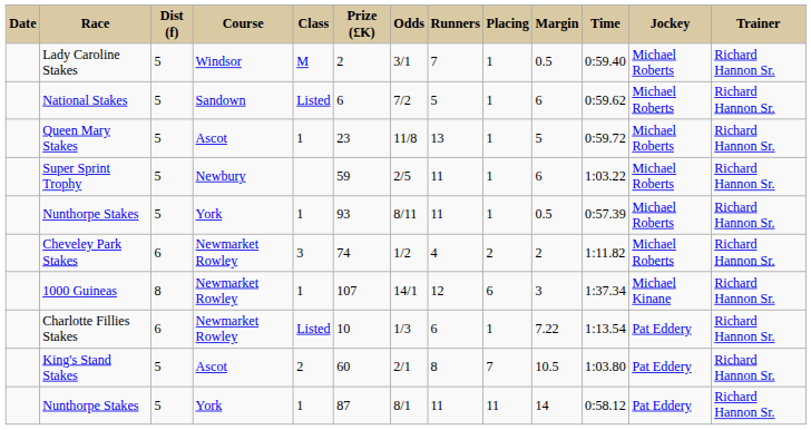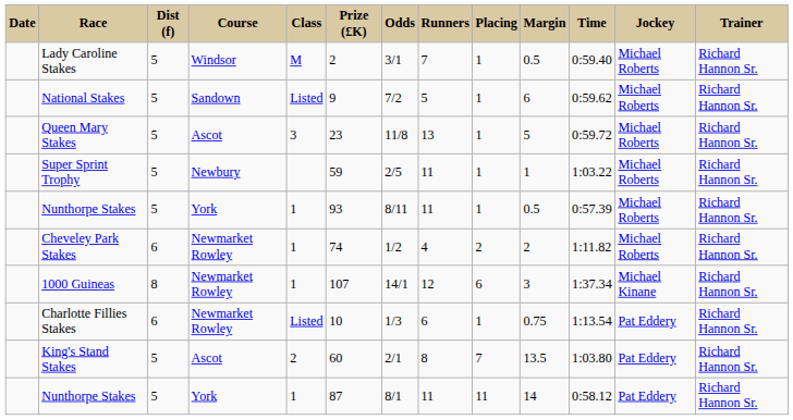 <table class = "wikitable sortable" | border="1" cellpadding="1" style="text-align:centre; margin-left:1em; float:centre; border-collapse: collapse; font-size:90%">
 <tr style="background:#dacaa4; text-align:center;">
 <th style="background:#dacaa4;">Date</th>
 <th style="background:#dacaa4;">Race</th>
 <th style="background:#dacaa4;">Dist (f)</th>
 <th style="background:#dacaa4;">Course</th>
 <th style="background:#dacaa4;">Class</th>
 <th style="background:#dacaa4;">Prize (£K)</th>
 <th style="background:#dacaa4;">Odds</th>
 <th style="background:#dacaa4;">Runners</th>
 <th style="background:#dacaa4;">Placing</th>
 <th style="background:#dacaa4;">Margin</th>
 <th style="background:#dacaa4;">Time</th>
 <th style="background:#dacaa4;">Jockey</th>
 <th style="background:#dacaa4;">Trainer</th>
 </tr>
 <tr>
 <td></td>
 <td>Lady Caroline Stakes</td>
 <td>5</td>
 <td><a href='#'>Windsor</a></td>
 <td><a href='#'>M</a></td>
 <td>2</td>
 <td>3/1</td>
 <td>7</td>
 <td>1</td>
 <td>0.5</td>
 <td>0:59.40</td>
 <td><a href='#'>Michael Roberts</a></td>
 <td><a href='#'>Richard Hannon Sr.</a></td>
 </tr>
 <tr>
 <td></td>
 <td><a href='#'>National Stakes</a></td>
 <td>5</td>
 <td><a href='#'>Sandown</a></td>
 <td><a href='#'>Listed</a></td>
-<td>6</td>
+<td>9</td>
 <td>7/2</td>
 <td>5</td>
 <td>1</td>
 <td>6</td>
 <td>0:59.62</td>
 <td><a href='#'>Michael Roberts</a></td>
 <td><a href='#'>Richard Hannon Sr.</a></td>
 </tr>
 <tr>
 <td></td>
 <td><a href='#'>Queen Mary Stakes</a></td>
 <td>5</td>
 <td><a href='#'>Ascot</a></td>
-<td>1</td>
+<td>3</td>
 <td>23</td>
 <td>11/8</td>
 <td>13</td>
 <td>1</td>
 <td>5</td>
 <td>0:59.72</td>
 <td><a href='#'>Michael Roberts</a></td>
 <td><a href='#'>Richard Hannon Sr.</a></td>
 </tr>
 <tr>
 <td></td>
 <td><a href='#'>Super Sprint Trophy</a></td>
 <td>5</td>
 <td><a href='#'>Newbury</a></td>
 <td></td>
 <td>59</td>
 <td>2/5</td>
 <td>11</td>
 <td>1</td>
-<td>6</td>
+<td>1</td>
 <td>1:03.22</td>
 <td><a href='#'>Michael Roberts</a></td>
 <td><a href='#'>Richard Hannon Sr.</a></td>
 </tr>
 <tr>
 <td></td>
 <td><a href='#'>Nunthorpe Stakes</a></td>
 <td>5</td>
 <td><a href='#'>York</a></td>
 <td>1</td>
 <td>93</td>
 <td>8/11</td>
 <td>11</td>
 <td>1</td>
 <td>0.5</td>
 <td>0:57.39</td>
 <td><a href='#'>Michael Roberts</a></td>
 <td><a href='#'>Richard Hannon Sr.</a></td>
 </tr>
 <tr>
 <td></td>
 <td><a href='#'>Cheveley Park Stakes</a></td>
 <td>6</td>
 <td><a href='#'>Newmarket Rowley</a></td>
-<td>3</td>
+<td>1</td>
 <td>74</td>
 <td>1/2</td>
 <td>4</td>
 <td>2</td>
 <td>2</td>
 <td>1:11.82</td>
 <td><a href='#'>Michael Roberts</a></td>
 <td><a href='#'>Richard Hannon Sr.</a></td>
 </tr>
 <tr>
 <td></td>
 <td><a href='#'>1000 Guineas</a></td>
 <td>8</td>
 <td><a href='#'>Newmarket Rowley</a></td>
 <td>1</td>
 <td>107</td>
 <td>14/1</td>
 <td>12</td>
 <td>6</td>
 <td>3</td>
 <td>1:37.34</td>
 <td><a href='#'>Michael Kinane</a></td>
 <td><a href='#'>Richard Hannon Sr.</a></td>
 </tr>
 <tr>
 <td></td>
 <td>Charlotte Fillies Stakes</td>
 <td>6</td>
 <td><a href='#'>Newmarket Rowley</a></td>
 <td><a href='#'>Listed</a></td>
 <td>10</td>
 <td>1/3</td>
 <td>6</td>
 <td>1</td>
-<td>7.22</td>
+<td>0.75</td>
 <td>1:13.54</td>
 <td><a href='#'>Pat Eddery</a></td>
 <td><a href='#'>Richard Hannon Sr.</a></td>
 </tr>
 <tr>
 <td></td>
 <td><a href='#'>King's Stand Stakes</a></td>
 <td>5</td>
 <td><a href='#'>Ascot</a></td>
 <td>2</td>
 <td>60</td>
 <td>2/1</td>
 <td>8</td>
 <td>7</td>
-<td>10.5</td>
+<td>13.5</td>
 <td>1:03.80</td>
 <td><a href='#'>Pat Eddery</a></td>
 <td><a href='#'>Richard Hannon Sr.</a></td>
 </tr>
 <tr>
 <td></td>
 <td><a href='#'>Nunthorpe Stakes</a></td>
 <td>5</td>
 <td><a href='#'>York</a></td>
 <td>1</td>
 <td>87</td>
 <td>8/1</td>
 <td>11</td>
 <td>11</td>
 <td>14</td>
 <td>0:58.12</td>
 <td><a href='#'>Pat Eddery</a></td>
 <td><a href='#'>Richard Hannon Sr.</a></td>
 </tr>
 </table>
